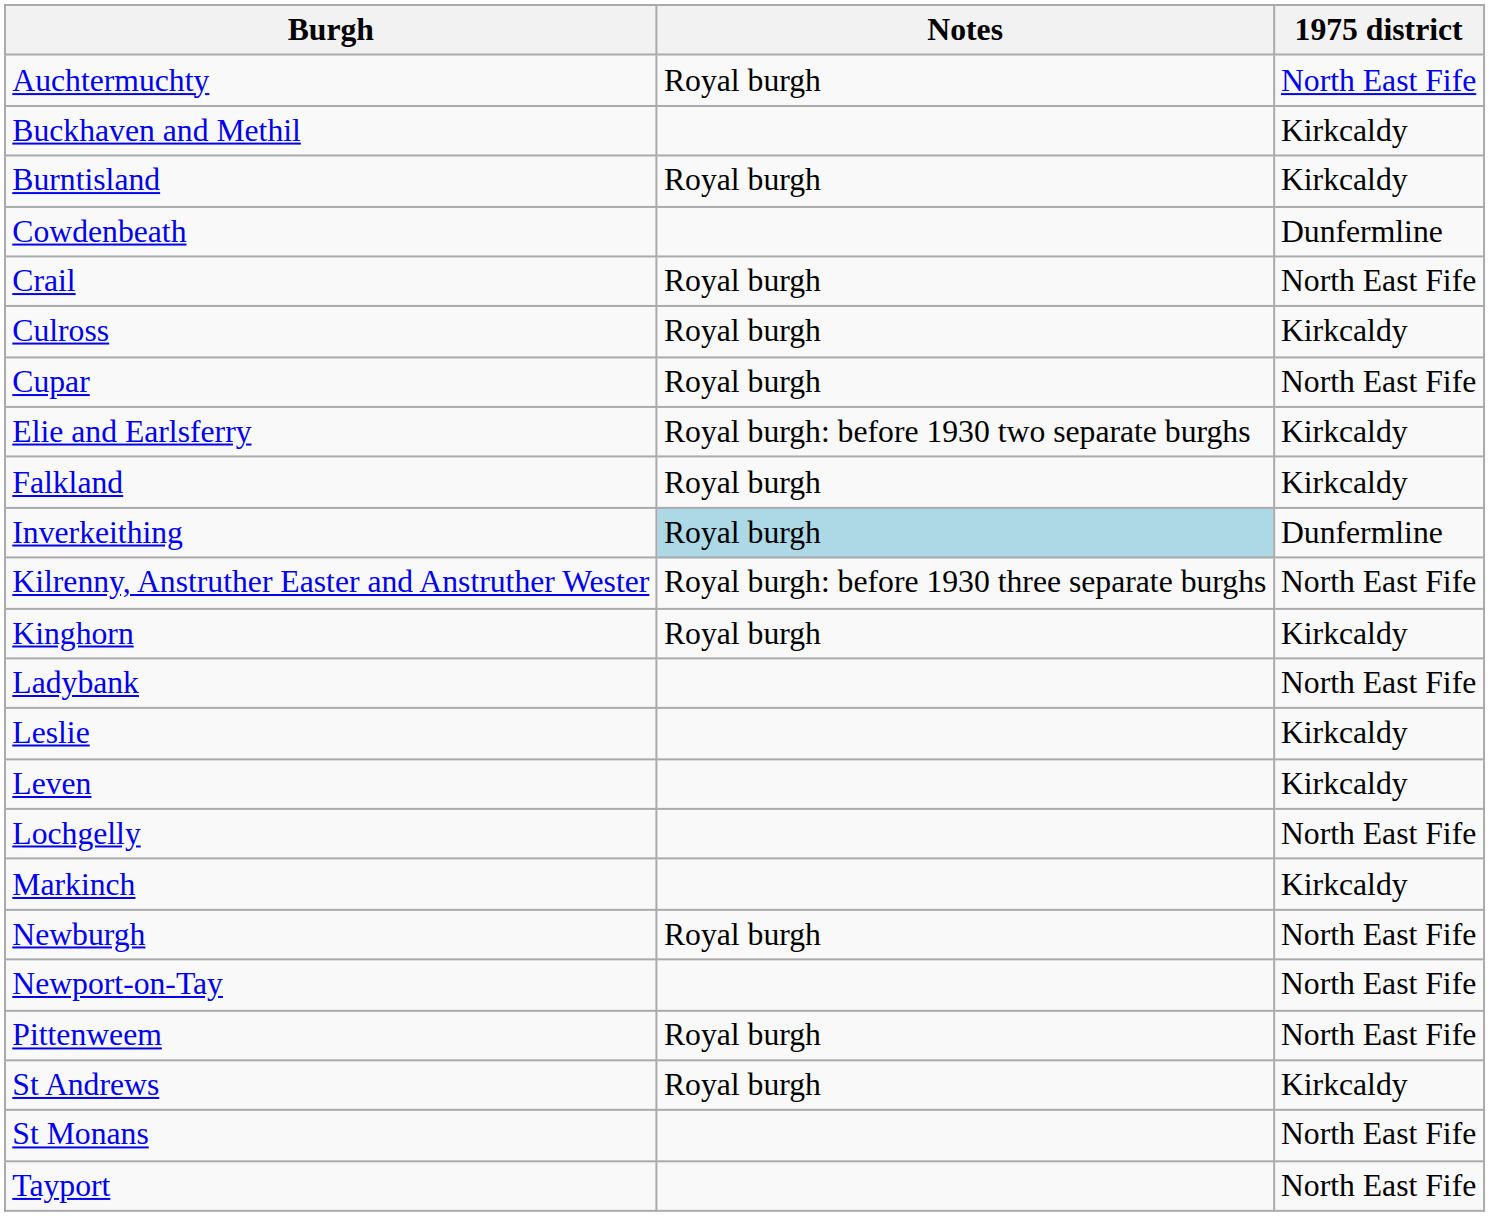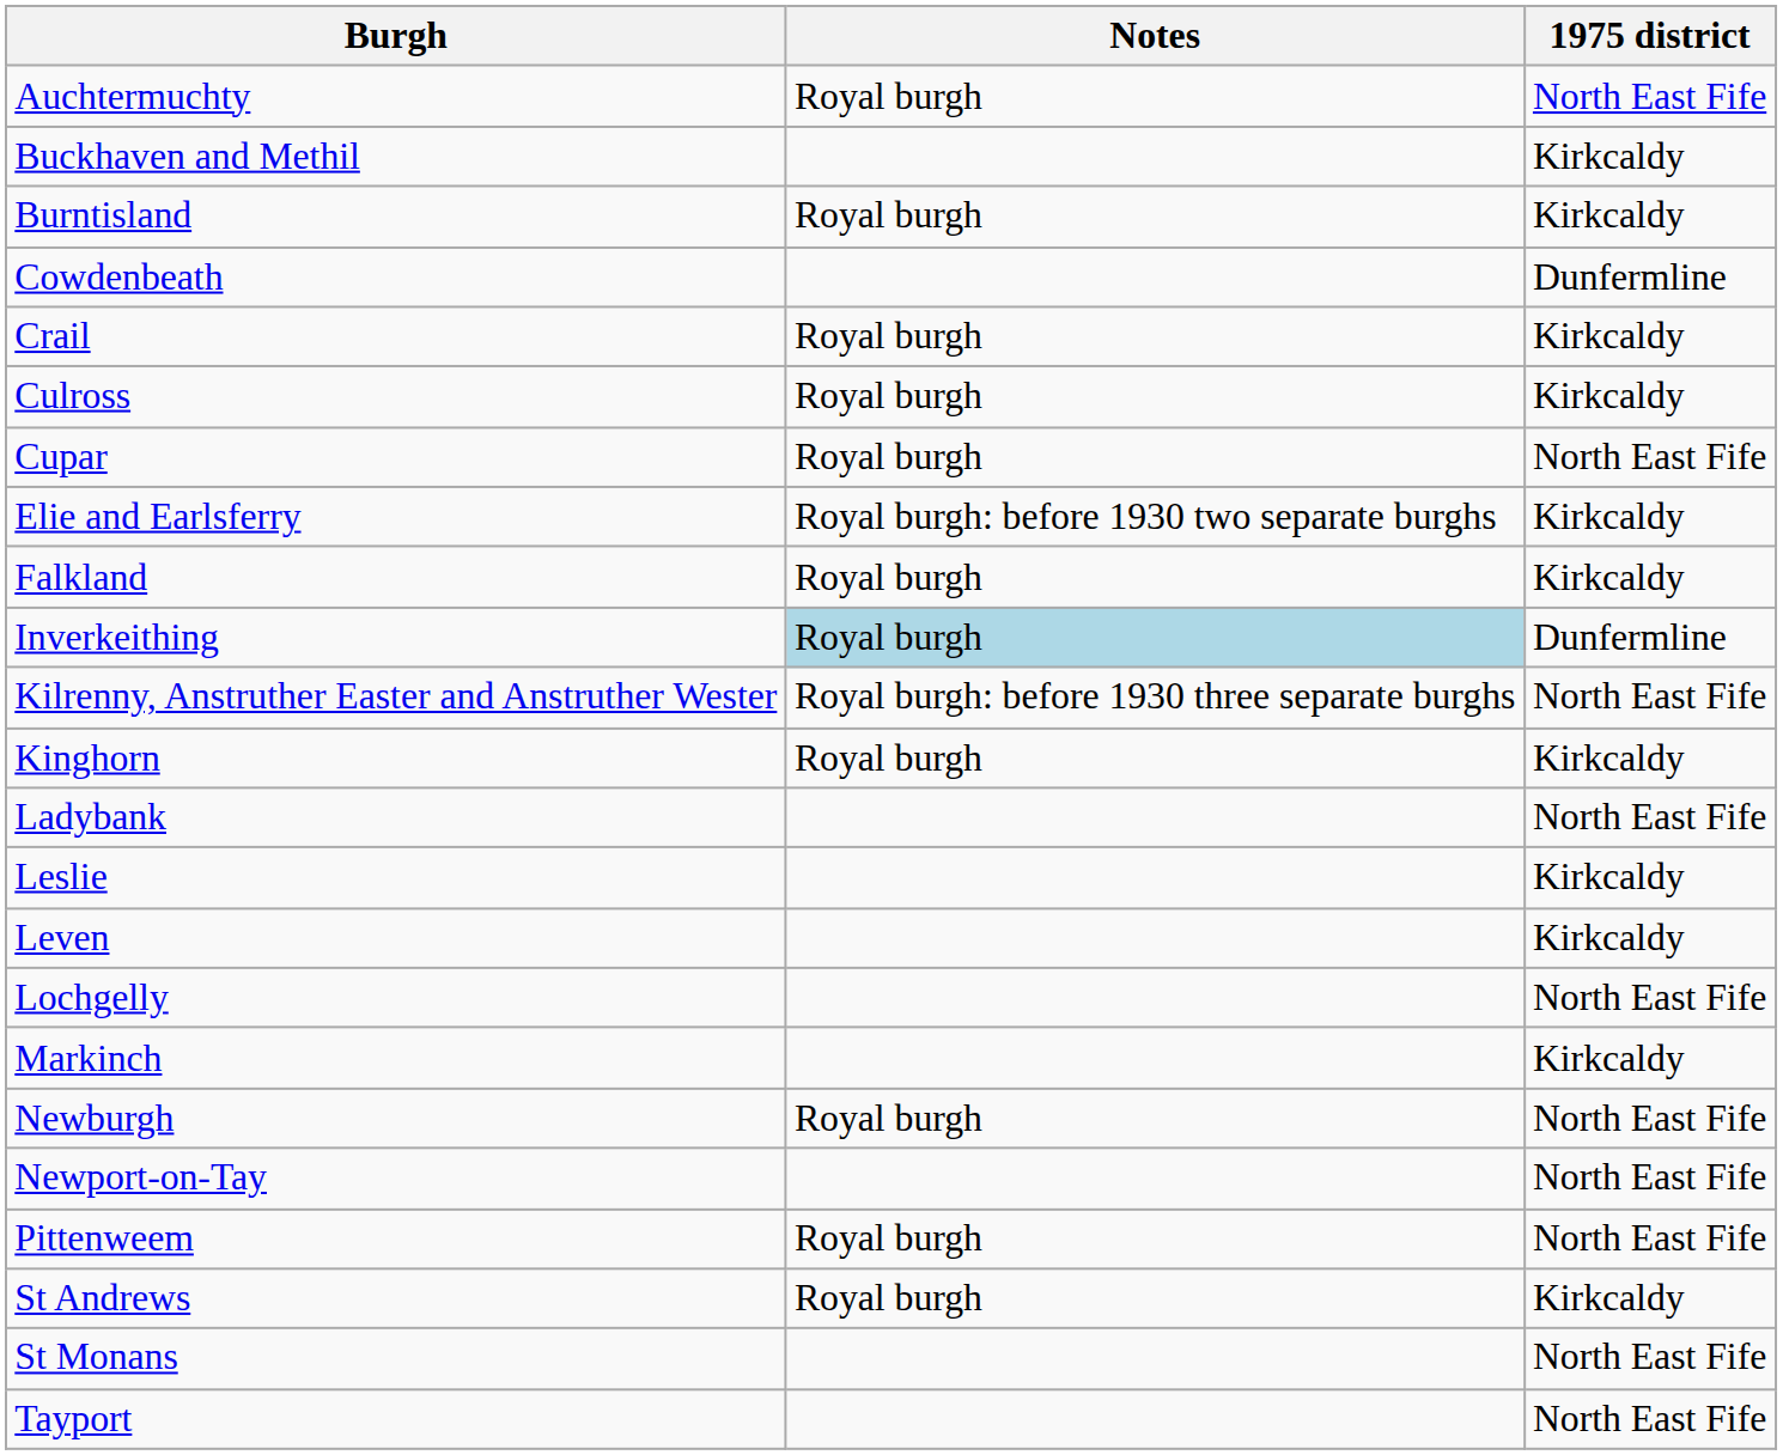 <table class="wikitable">
 <tr>
 <th>Burgh</th>
 <th>Notes</th>
 <th>1975 district</th>
 </tr>
 <tr>
 <td><a href='#'>Auchtermuchty</a></td>
 <td>Royal burgh</td>
 <td><a href='#'>North East Fife</a></td>
 </tr>
 <tr>
 <td><a href='#'>Buckhaven and Methil</a></td>
 <td></td>
 <td>Kirkcaldy</td>
 </tr>
 <tr>
 <td><a href='#'>Burntisland</a></td>
 <td>Royal burgh</td>
 <td>Kirkcaldy</td>
 </tr>
 <tr>
 <td><a href='#'>Cowdenbeath</a></td>
 <td></td>
 <td>Dunfermline</td>
 </tr>
 <tr>
 <td><a href='#'>Crail</a></td>
 <td>Royal burgh</td>
-<td>North East Fife</td>
+<td>Kirkcaldy</td>
 </tr>
 <tr>
 <td><a href='#'>Culross</a></td>
 <td>Royal burgh</td>
 <td>Kirkcaldy</td>
 </tr>
 <tr>
 <td><a href='#'>Cupar</a></td>
 <td>Royal burgh</td>
 <td>North East Fife</td>
 </tr>
 <tr>
 <td><a href='#'>Elie and Earlsferry</a></td>
 <td>Royal burgh: before 1930 two separate burghs</td>
 <td>Kirkcaldy</td>
 </tr>
 <tr>
 <td><a href='#'>Falkland</a></td>
 <td>Royal burgh</td>
 <td>Kirkcaldy</td>
 </tr>
 <tr>
 <td><a href='#'>Inverkeithing</a></td>
 <td style="background: lightblue;">Royal burgh</td>
 <td>Dunfermline</td>
 </tr>
 <tr>
 <td><a href='#'>Kilrenny, Anstruther Easter and Anstruther Wester</a></td>
 <td>Royal burgh: before 1930 three separate burghs</td>
 <td>North East Fife</td>
 </tr>
 <tr>
 <td><a href='#'>Kinghorn</a></td>
 <td>Royal burgh</td>
 <td>Kirkcaldy</td>
 </tr>
 <tr>
 <td><a href='#'>Ladybank</a></td>
 <td></td>
 <td>North East Fife</td>
 </tr>
 <tr>
 <td><a href='#'>Leslie</a></td>
 <td></td>
 <td>Kirkcaldy</td>
 </tr>
 <tr>
 <td><a href='#'>Leven</a></td>
 <td></td>
 <td>Kirkcaldy</td>
 </tr>
 <tr>
 <td><a href='#'>Lochgelly</a></td>
 <td></td>
 <td>North East Fife</td>
 </tr>
 <tr>
 <td><a href='#'>Markinch</a></td>
 <td></td>
 <td>Kirkcaldy</td>
 </tr>
 <tr>
 <td><a href='#'>Newburgh</a></td>
 <td>Royal burgh</td>
 <td>North East Fife</td>
 </tr>
 <tr>
 <td><a href='#'>Newport-on-Tay</a></td>
 <td></td>
 <td>North East Fife</td>
 </tr>
 <tr>
 <td><a href='#'>Pittenweem</a></td>
 <td>Royal burgh</td>
 <td>North East Fife</td>
 </tr>
 <tr>
 <td><a href='#'>St Andrews</a></td>
 <td>Royal burgh</td>
 <td>Kirkcaldy</td>
 </tr>
 <tr>
 <td><a href='#'>St Monans</a></td>
 <td></td>
 <td>North East Fife</td>
 </tr>
 <tr>
 <td><a href='#'>Tayport</a></td>
 <td></td>
 <td>North East Fife</td>
 </tr>
 </table>
